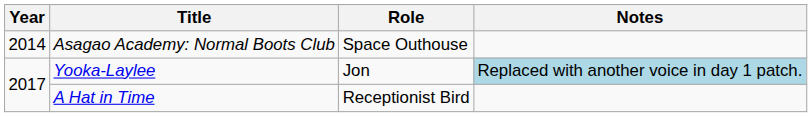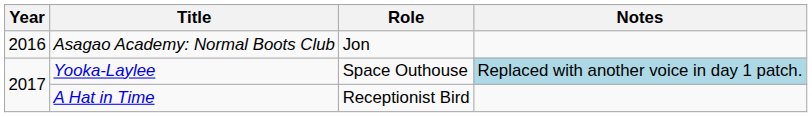 <table class="wikitable sortable">
 <tr>
 <th>Year</th>
 <th>Title</th>
 <th>Role</th>
 <th>Notes</th>
 </tr>
 <tr>
-<td>2014</td>
+<td>2016</td>
 <td><em>Asagao Academy: Normal Boots Club</em></td>
-<td>Space Outhouse</td>
+<td>Jon</td>
 <td></td>
 </tr>
 <tr>
 <td rowspan=2>2017</td>
 <td><em><a href='#'>Yooka-Laylee</a></em></td>
-<td>Jon</td>
+<td>Space Outhouse</td>
 <td style="background: lightblue;">Replaced with another voice in day 1 patch.</td>
 </tr>
 <tr>
 <td><em><a href='#'>A Hat in Time</a></em></td>
 <td>Receptionist Bird</td>
 <td></td>
 </tr>
 </table>
